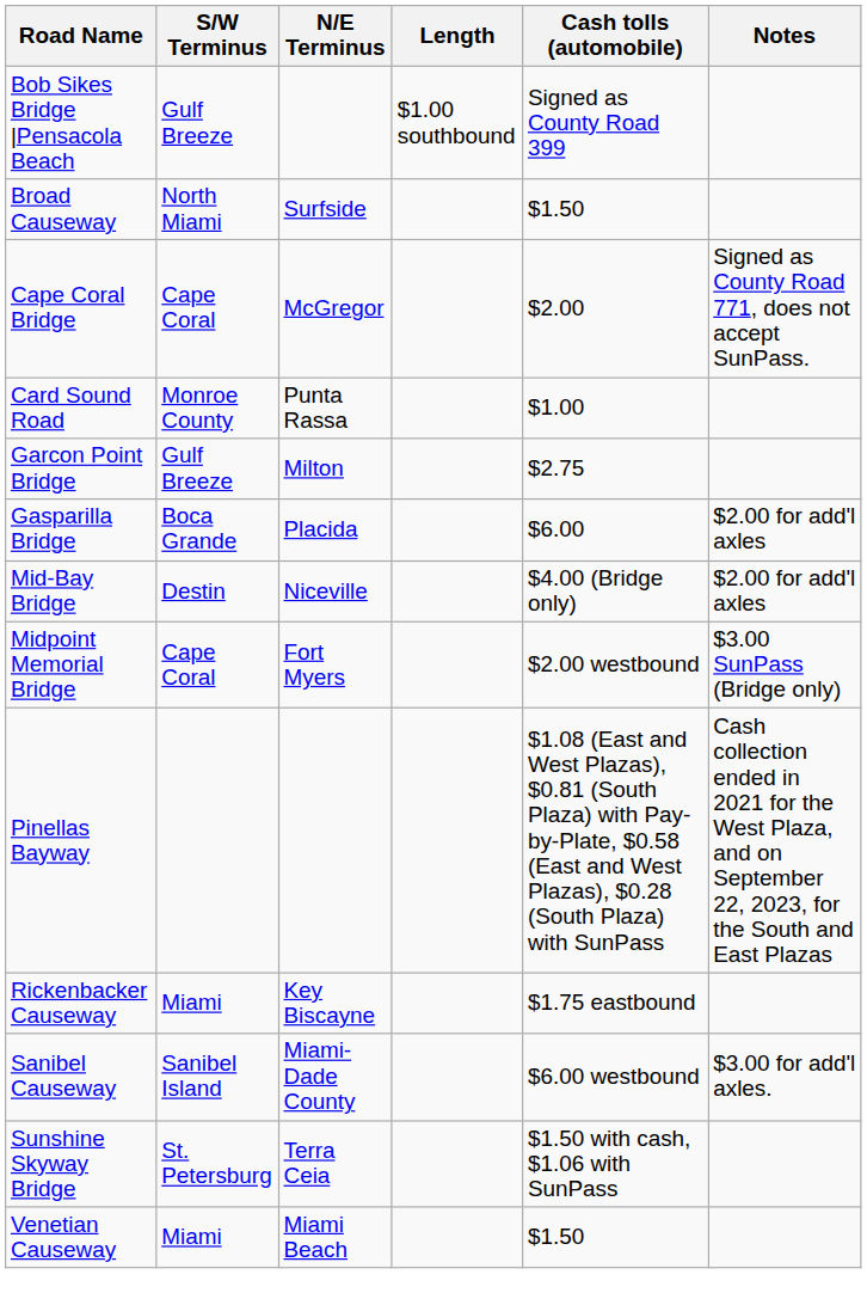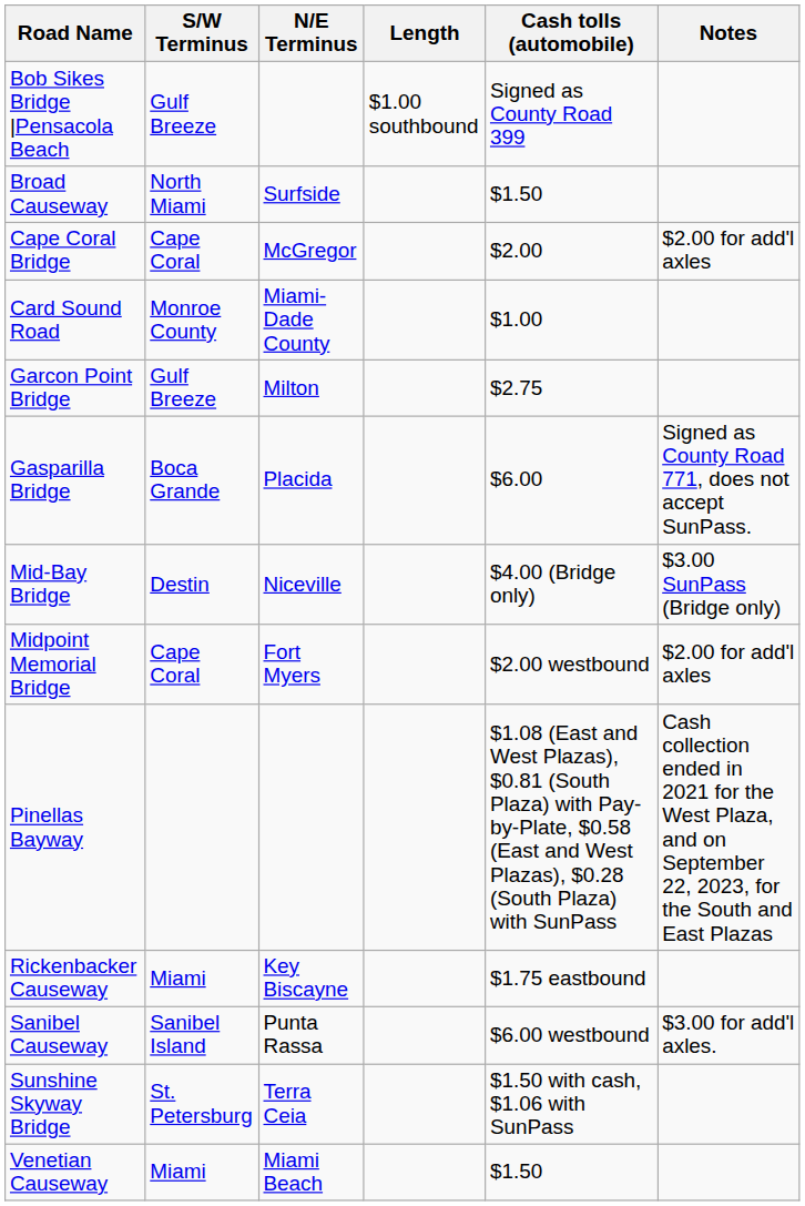 <table class="wikitable">
 <tr>
 <th>Road Name</th>
 <th>S/W Terminus</th>
 <th>N/E Terminus</th>
 <th>Length</th>
 <th>Cash tolls (automobile)</th>
 <th>Notes</th>
 </tr>
 <tr>
 <td> <a href='#'>Bob Sikes Bridge</a><br>|<a href='#'>Pensacola Beach</a></td>
 <td><a href='#'>Gulf Breeze</a></td>
 <td></td>
 <td>$1.00 southbound</td>
 <td>Signed as <a href='#'>County Road 399</a></td>
 </tr>
 <tr>
 <td> <a href='#'>Broad Causeway</a></td>
 <td><a href='#'>North Miami</a></td>
 <td><a href='#'>Surfside</a></td>
 <td></td>
 <td>$1.50</td>
 <td></td>
 </tr>
 <tr>
 <td> <a href='#'>Cape Coral Bridge</a></td>
 <td><a href='#'>Cape Coral</a></td>
 <td><a href='#'>McGregor</a></td>
 <td></td>
 <td>$2.00</td>
-<td>Signed as <a href='#'>County Road 771</a>, does not accept SunPass.</td>
+<td>$2.00 for add'l axles</td>
 </tr>
 <tr>
 <td> <a href='#'>Card Sound Road</a></td>
 <td><a href='#'>Monroe County</a></td>
-<td>Punta Rassa</td>
+<td><a href='#'>Miami-Dade County</a></td>
 <td></td>
 <td>$1.00</td>
 <td></td>
 </tr>
 <tr>
 <td> <a href='#'>Garcon Point Bridge</a></td>
 <td><a href='#'>Gulf Breeze</a></td>
 <td><a href='#'>Milton</a></td>
 <td></td>
 <td>$2.75</td>
 <td></td>
 </tr>
 <tr>
 <td> <a href='#'>Gasparilla Bridge</a></td>
 <td><a href='#'>Boca Grande</a></td>
 <td><a href='#'>Placida</a></td>
 <td></td>
 <td>$6.00</td>
-<td>$2.00 for add'l axles</td>
+<td>Signed as <a href='#'>County Road 771</a>, does not accept SunPass.</td>
 </tr>
 <tr>
 <td> <a href='#'>Mid-Bay Bridge</a></td>
 <td><a href='#'>Destin</a></td>
 <td><a href='#'>Niceville</a></td>
 <td></td>
 <td>$4.00 (Bridge only)</td>
-<td>$2.00 for add'l axles</td>
+<td>$3.00 <a href='#'>SunPass</a> (Bridge only)</td>
 </tr>
 <tr>
 <td> <a href='#'>Midpoint Memorial Bridge</a></td>
 <td><a href='#'>Cape Coral</a></td>
 <td><a href='#'>Fort Myers</a></td>
 <td></td>
 <td>$2.00 westbound</td>
-<td>$3.00 <a href='#'>SunPass</a> (Bridge only)</td>
+<td>$2.00 for add'l axles</td>
 </tr>
 <tr>
 <td> <a href='#'>Pinellas Bayway</a></td>
 <td></td>
 <td></td>
 <td></td>
 <td>$1.08 (East and West Plazas), $0.81 (South Plaza) with Pay-by-Plate, $0.58 (East and West Plazas), $0.28 (South Plaza) with SunPass</td>
 <td>Cash collection ended in 2021 for the West Plaza, and on September 22, 2023, for the South and East Plazas</td>
 </tr>
 <tr>
 <td> <a href='#'>Rickenbacker Causeway</a></td>
 <td><a href='#'>Miami</a></td>
 <td><a href='#'>Key Biscayne</a></td>
 <td></td>
 <td>$1.75 eastbound</td>
 <td></td>
 </tr>
 <tr>
 <td><a href='#'>Sanibel Causeway</a></td>
 <td><a href='#'>Sanibel Island</a></td>
-<td><a href='#'>Miami-Dade County</a></td>
+<td>Punta Rassa</td>
 <td></td>
 <td>$6.00 westbound</td>
 <td>$3.00 for add'l axles.</td>
 </tr>
 <tr>
 <td> <a href='#'>Sunshine Skyway Bridge</a></td>
 <td><a href='#'>St. Petersburg</a></td>
 <td><a href='#'>Terra Ceia</a></td>
 <td></td>
 <td>$1.50 with cash, $1.06 with SunPass</td>
 <td></td>
 </tr>
 <tr>
 <td><a href='#'>Venetian Causeway</a></td>
 <td><a href='#'>Miami</a></td>
 <td><a href='#'>Miami Beach</a></td>
 <td></td>
 <td>$1.50</td>
 <td></td>
 </tr>
 </table>
